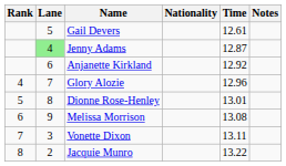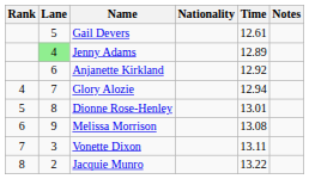 <table class="wikitable sortable" style="text-align:center">
 <tr>
 <th>Rank</th>
 <th>Lane</th>
 <th>Name</th>
 <th>Nationality</th>
 <th>Time</th>
 <th>Notes</th>
 </tr>
 <tr>
 <td></td>
 <td>5</td>
 <td align=left><a href='#'>Gail Devers</a></td>
 <td align=left></td>
 <td>12.61</td>
 <td></td>
 </tr>
 <tr>
 <td></td>
 <td style="background: lightgreen;">4</td>
 <td align=left><a href='#'>Jenny Adams</a></td>
 <td align=left></td>
-<td>12.87</td>
+<td>12.89</td>
 <td></td>
 </tr>
 <tr>
 <td></td>
 <td>6</td>
 <td align=left><a href='#'>Anjanette Kirkland</a></td>
 <td align=left></td>
 <td>12.92</td>
 <td></td>
 </tr>
 <tr>
 <td>4</td>
 <td>7</td>
 <td align=left><a href='#'>Glory Alozie</a></td>
 <td align=left></td>
-<td>12.96</td>
+<td>12.94</td>
 <td></td>
 </tr>
 <tr>
 <td>5</td>
 <td>8</td>
 <td align=left><a href='#'>Dionne Rose-Henley</a></td>
 <td align=left></td>
 <td>13.01</td>
 <td></td>
 </tr>
 <tr>
 <td>6</td>
 <td>9</td>
 <td align=left><a href='#'>Melissa Morrison</a></td>
 <td align=left></td>
 <td>13.08</td>
 <td></td>
 </tr>
 <tr>
 <td>7</td>
 <td>3</td>
 <td align=left><a href='#'>Vonette Dixon</a></td>
 <td align=left></td>
 <td>13.11</td>
 <td></td>
 </tr>
 <tr>
 <td>8</td>
 <td>2</td>
 <td align=left><a href='#'>Jacquie Munro</a></td>
 <td align=left></td>
 <td>13.22</td>
 <td></td>
 </tr>
 </table>
